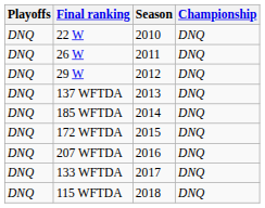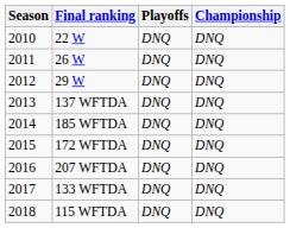 <table class="wikitable sortable">
 <tr>
+<th>Season</th>
+<th><a href='#'>Final ranking</a></th>
 <th>Playoffs</th>
-<th><a href='#'>Final ranking</a></th>
-<th>Season</th>
 <th><a href='#'>Championship</a></th>
 </tr>
 <tr>
+<td>2010</td>
+<td>22 <a href='#'>W</a></td>
 <td><em>DNQ</em></td>
-<td>22 <a href='#'>W</a></td>
-<td>2010</td>
 <td><em>DNQ</em></td>
 </tr>
 <tr>
+<td>2011</td>
+<td>26 <a href='#'>W</a></td>
 <td><em>DNQ</em></td>
-<td>26 <a href='#'>W</a></td>
-<td>2011</td>
 <td><em>DNQ</em></td>
 </tr>
 <tr>
+<td>2012</td>
+<td>29 <a href='#'>W</a></td>
 <td><em>DNQ</em></td>
-<td>29 <a href='#'>W</a></td>
-<td>2012</td>
 <td><em>DNQ</em></td>
 </tr>
 <tr>
+<td>2013</td>
+<td>137 WFTDA</td>
 <td><em>DNQ</em></td>
-<td>137 WFTDA</td>
-<td>2013</td>
 <td><em>DNQ</em></td>
 </tr>
 <tr>
+<td>2014</td>
+<td>185 WFTDA</td>
 <td><em>DNQ</em></td>
-<td>185 WFTDA</td>
-<td>2014</td>
 <td><em>DNQ</em></td>
 </tr>
 <tr>
+<td>2015</td>
+<td>172 WFTDA</td>
 <td><em>DNQ</em></td>
-<td>172 WFTDA</td>
-<td>2015</td>
 <td><em>DNQ</em></td>
 </tr>
 <tr>
+<td>2016</td>
+<td>207 WFTDA</td>
 <td><em>DNQ</em></td>
-<td>207 WFTDA</td>
-<td>2016</td>
 <td><em>DNQ</em></td>
 </tr>
 <tr>
+<td>2017</td>
+<td>133 WFTDA</td>
 <td><em>DNQ</em></td>
-<td>133 WFTDA</td>
-<td>2017</td>
 <td><em>DNQ</em></td>
 </tr>
 <tr>
+<td>2018</td>
+<td>115 WFTDA</td>
 <td><em>DNQ</em></td>
-<td>115 WFTDA</td>
-<td>2018</td>
 <td><em>DNQ</em></td>
 </tr>
 </table>
